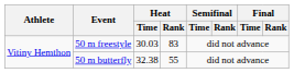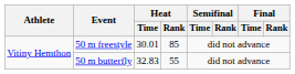 <table class="wikitable" style="text-align:center; font-size:90%">
 <tr>
 <th rowspan="2">Athlete</th>
 <th rowspan="2">Event</th>
 <th colspan="2">Heat</th>
 <th colspan="2">Semifinal</th>
 <th colspan="2">Final</th>
 </tr>
 <tr style="font-size:95%">
 <th>Time</th>
 <th>Rank</th>
 <th>Time</th>
 <th>Rank</th>
 <th>Time</th>
 <th>Rank</th>
 </tr>
 <tr>
 <td align=left rowspan=2><a href='#'>Vitiny Hemthon</a></td>
 <td align=left><a href='#'>50 m freestyle</a></td>
-<td>30.03</td>
-<td>83</td>
+<td>30.01</td>
+<td>85</td>
 <td colspan=4>did not advance</td>
 </tr>
 <tr>
 <td align=left><a href='#'>50 m butterfly</a></td>
-<td>32.38</td>
+<td>32.83</td>
 <td>55</td>
 <td colspan=4>did not advance</td>
 </tr>
 </table>
